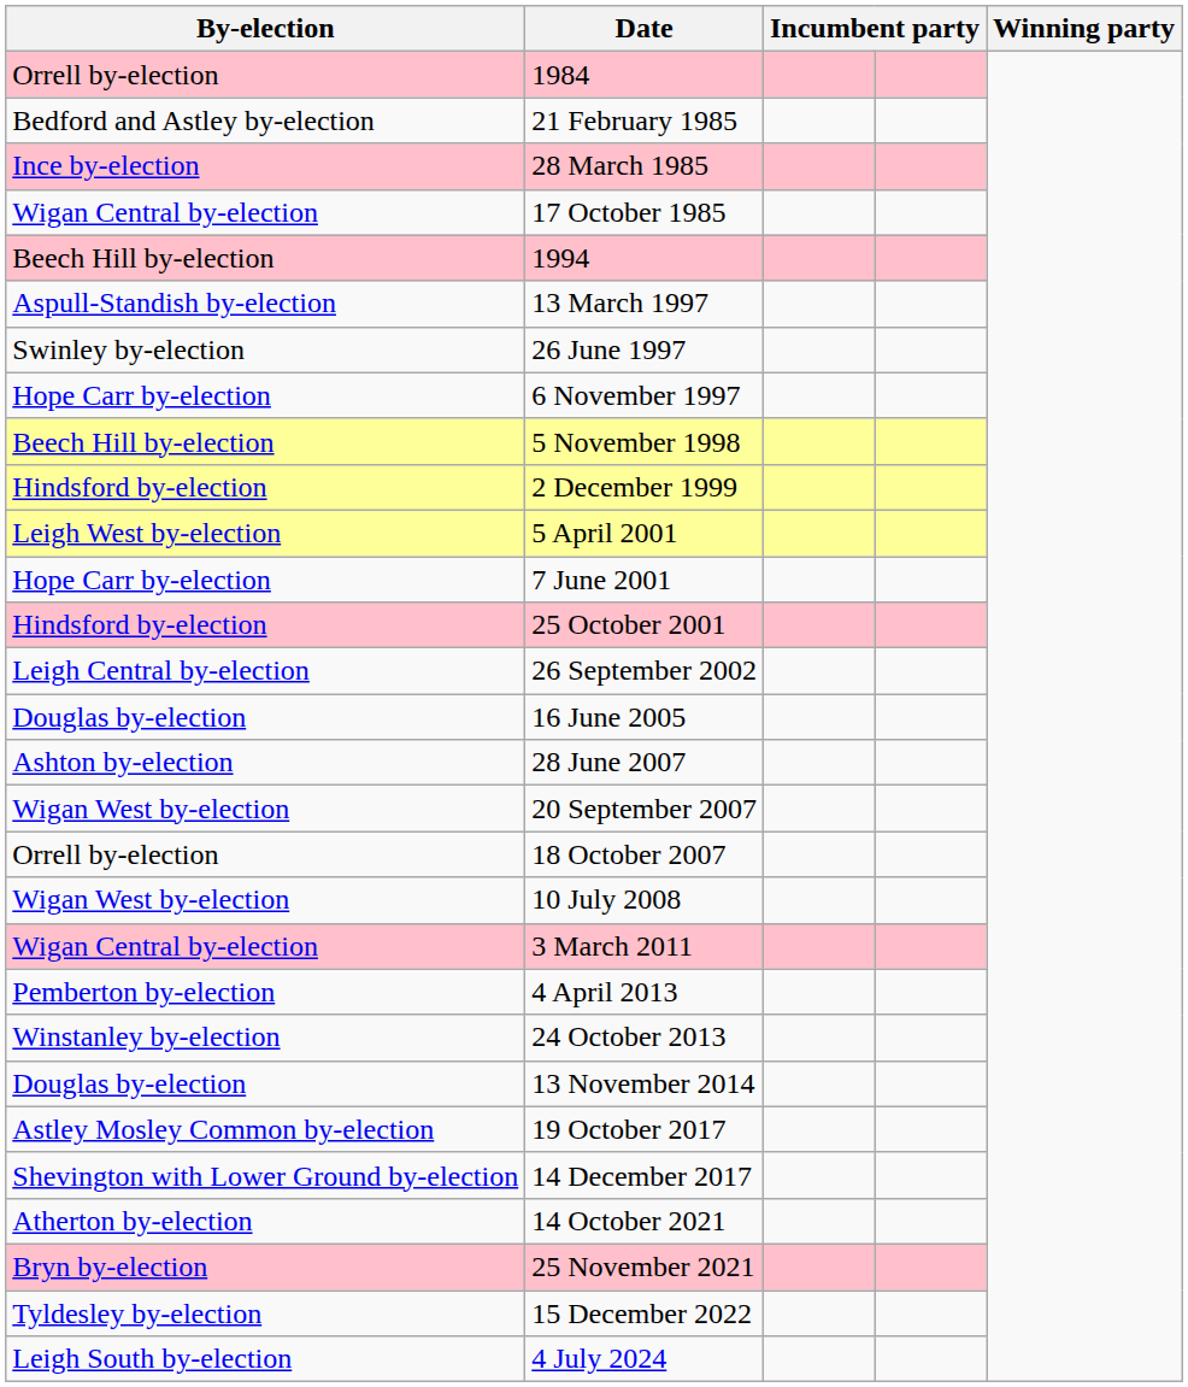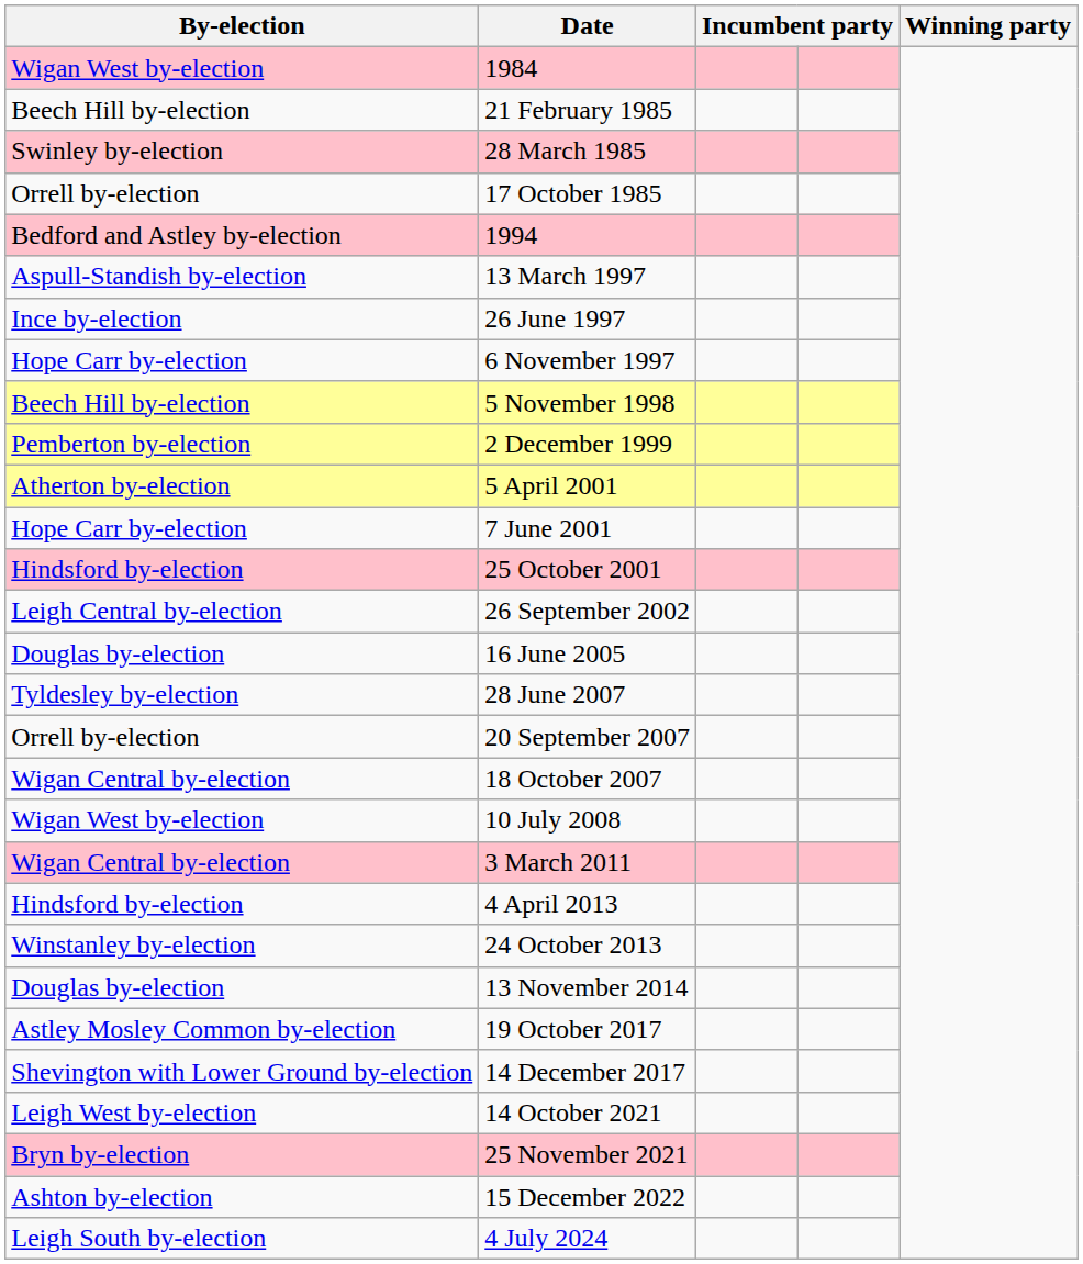 <table class="wikitable">
 <tr>
 <th>By-election</th>
 <th>Date</th>
 <th colspan=2>Incumbent party</th>
 <th colspan=2>Winning party</th>
 </tr>
 <tr bgcolor=pink>
-<td>Orrell by-election</td>
+<td><a href='#'>Wigan West by-election</a></td>
 <td>1984</td>
 <td></td>
 <td></td>
 </tr>
 <tr>
-<td>Bedford and Astley by-election</td>
+<td>Beech Hill by-election</td>
 <td>21 February 1985</td>
 <td></td>
 <td></td>
 </tr>
 <tr bgcolor=pink>
-<td><a href='#'>Ince by-election</a></td>
+<td>Swinley by-election</td>
 <td>28 March 1985</td>
 <td></td>
 <td></td>
 </tr>
 <tr>
-<td><a href='#'>Wigan Central by-election</a></td>
+<td>Orrell by-election</td>
 <td>17 October 1985</td>
 <td></td>
 <td></td>
 </tr>
 <tr bgcolor=pink>
-<td>Beech Hill by-election</td>
+<td>Bedford and Astley by-election</td>
 <td>1994</td>
 <td></td>
 <td></td>
 </tr>
 <tr>
 <td><a href='#'>Aspull-Standish by-election</a></td>
 <td>13 March 1997</td>
 <td></td>
 <td></td>
 </tr>
 <tr>
-<td>Swinley by-election</td>
+<td><a href='#'>Ince by-election</a></td>
 <td>26 June 1997</td>
 <td></td>
 <td></td>
 </tr>
 <tr>
 <td><a href='#'>Hope Carr by-election</a></td>
 <td>6 November 1997</td>
 <td></td>
 <td></td>
 </tr>
 <tr bgcolor=#FFFF99>
 <td><a href='#'>Beech Hill by-election</a></td>
 <td>5 November 1998</td>
 <td></td>
 <td></td>
 </tr>
 <tr bgcolor=#FFFF99>
-<td><a href='#'>Hindsford by-election</a></td>
+<td><a href='#'>Pemberton by-election</a></td>
 <td>2 December 1999</td>
 <td></td>
 <td></td>
 </tr>
 <tr bgcolor=#FFFF99>
-<td><a href='#'>Leigh West by-election</a></td>
+<td><a href='#'>Atherton by-election</a></td>
 <td>5 April 2001</td>
 <td></td>
 <td></td>
 </tr>
 <tr>
 <td><a href='#'>Hope Carr by-election</a></td>
 <td>7 June 2001</td>
 <td></td>
 <td></td>
 </tr>
 <tr bgcolor=pink>
 <td><a href='#'>Hindsford by-election</a></td>
 <td>25 October 2001</td>
 <td></td>
 <td></td>
 </tr>
 <tr>
 <td><a href='#'>Leigh Central by-election</a></td>
 <td>26 September 2002</td>
 <td></td>
 <td></td>
 </tr>
 <tr>
 <td><a href='#'>Douglas by-election</a></td>
 <td>16 June 2005</td>
 <td></td>
 <td></td>
 </tr>
 <tr>
-<td><a href='#'>Ashton by-election</a></td>
+<td><a href='#'>Tyldesley by-election</a></td>
 <td>28 June 2007</td>
 <td></td>
 <td></td>
 </tr>
 <tr>
-<td><a href='#'>Wigan West by-election</a></td>
+<td>Orrell by-election</td>
 <td>20 September 2007</td>
 <td></td>
 <td></td>
 </tr>
 <tr>
-<td>Orrell by-election</td>
+<td><a href='#'>Wigan Central by-election</a></td>
 <td>18 October 2007</td>
 <td></td>
 <td></td>
 </tr>
 <tr>
 <td><a href='#'>Wigan West by-election</a></td>
 <td>10 July 2008</td>
 <td></td>
 <td></td>
 </tr>
 <tr bgcolor=pink>
 <td><a href='#'>Wigan Central by-election</a></td>
 <td>3 March 2011</td>
 <td></td>
 <td></td>
 </tr>
 <tr>
-<td><a href='#'>Pemberton by-election</a></td>
+<td><a href='#'>Hindsford by-election</a></td>
 <td>4 April 2013</td>
 <td></td>
 <td></td>
 </tr>
 <tr>
 <td><a href='#'>Winstanley by-election</a></td>
 <td>24 October 2013</td>
 <td></td>
 <td></td>
 </tr>
 <tr>
 <td><a href='#'>Douglas by-election</a></td>
 <td>13 November 2014</td>
 <td></td>
 <td></td>
 </tr>
 <tr>
 <td><a href='#'>Astley Mosley Common by-election</a></td>
 <td>19 October 2017</td>
 <td></td>
 <td></td>
 </tr>
 <tr>
 <td><a href='#'>Shevington with Lower Ground by-election</a></td>
 <td>14 December 2017</td>
 <td></td>
 <td></td>
 </tr>
 <tr>
-<td><a href='#'>Atherton by-election</a></td>
+<td><a href='#'>Leigh West by-election</a></td>
 <td>14 October 2021</td>
 <td></td>
 <td></td>
 </tr>
 <tr bgcolor=pink>
 <td><a href='#'>Bryn by-election</a></td>
 <td>25 November 2021</td>
 <td></td>
 <td></td>
 </tr>
 <tr>
-<td><a href='#'>Tyldesley by-election</a></td>
+<td><a href='#'>Ashton by-election</a></td>
 <td>15 December 2022</td>
 <td></td>
 <td></td>
 </tr>
 <tr>
 <td><a href='#'>Leigh South by-election</a></td>
 <td><a href='#'>4 July 2024</a></td>
 <td></td>
 <td></td>
 </tr>
 </table>
